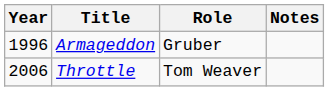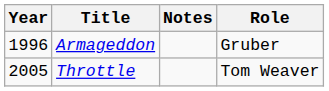 <table class="wikitable sortable">
 <tr>
 <th>Year</th>
 <th>Title</th>
+<th class="unsortable">Notes</th>
 <th>Role</th>
-<th class="unsortable">Notes</th>
 </tr>
 <tr>
 <td>1996</td>
 <td><em><a href='#'>Armageddon</a></em></td>
+<td></td>
 <td>Gruber</td>
-<td></td>
 </tr>
 <tr>
-<td>2006</td>
+<td>2005</td>
 <td><em><a href='#'>Throttle</a></em></td>
+<td></td>
 <td>Tom Weaver</td>
-<td></td>
 </tr>
 </table>
